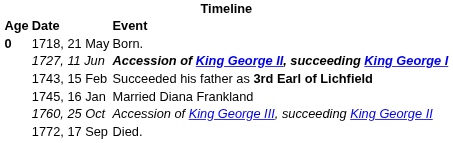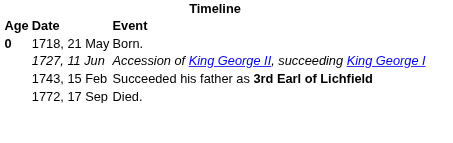 <table>
 <tr>
 <th colspan=3>Timeline</th>
 </tr>
 <tr>
 <th align="left">Age</th>
 <th align="left">Date</th>
 <th align="left">Event</th>
 </tr>
 <tr>
 <td><strong>0</strong></td>
 <td>1718, 21 May</td>
 <td>Born.</td>
 </tr>
 <tr>
 <td></td>
 <td><em>1727, 11 Jun</em></td>
-<td><strong><em>Accession of <a href='#'>King George II</a>, succeeding <a href='#'>King George I</a></em></strong></td>
+<td><em>Accession of <a href='#'>King George II</a>, succeeding <a href='#'>King George I</a></em></td>
 </tr>
 <tr>
 <td></td>
 <td>1743, 15 Feb</td>
 <td>Succeeded his father as <strong>3rd Earl of Lichfield</strong></td>
 </tr>
 <tr>
 <td></td>
-<td>1745, 16 Jan</td>
-<td>Married Diana Frankland</td>
-</tr>
-<tr>
-<td></td>
-<td><em>1760, 25 Oct</em></td>
-<td><em>Accession of <a href='#'>King George III</a>, succeeding <a href='#'>King George II</a></em></td>
-</tr>
-<tr>
-<td></td>
 <td>1772, 17 Sep</td>
 <td>Died.</td>
 </tr>
 </table>
